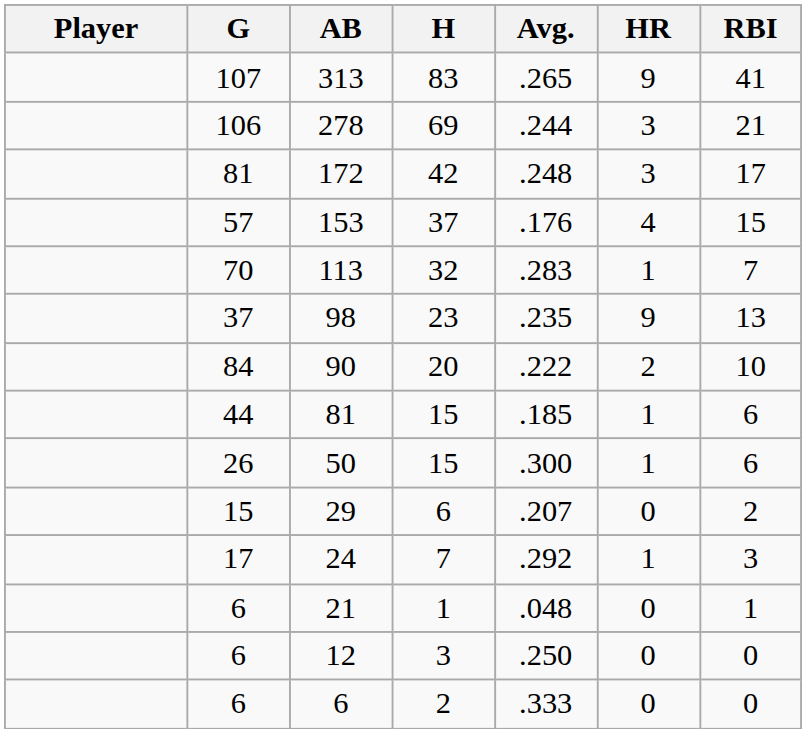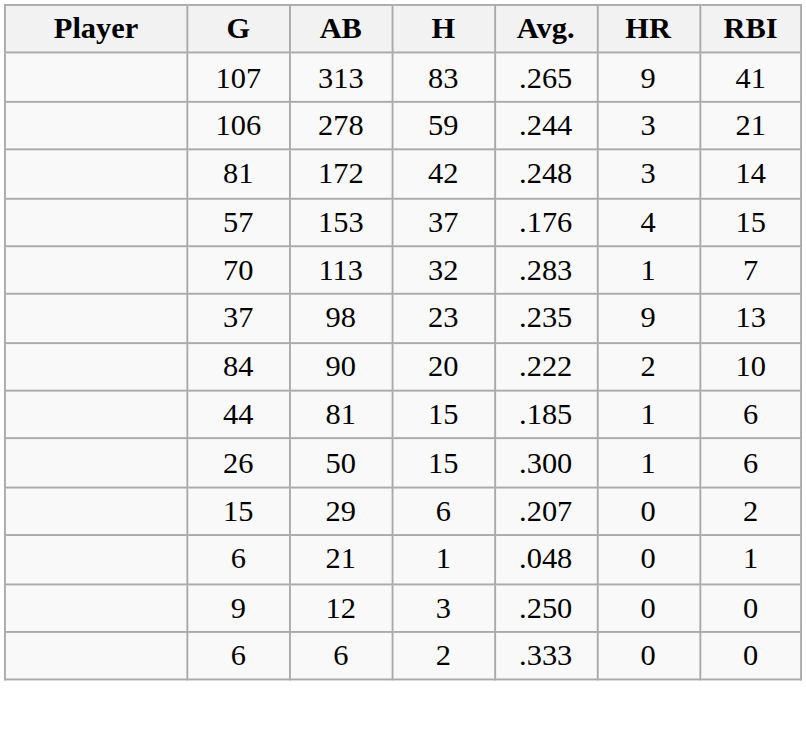 <table class="wikitable sortable">
 <tr>
 <th bgcolor="#DDDDFF" width="16%">Player</th>
 <th bgcolor="#DDDDFF" width="9%">G</th>
 <th bgcolor="#DDDDFF" width="9%">AB</th>
 <th bgcolor="#DDDDFF" width="9%">H</th>
 <th bgcolor="#DDDDFF" width="9%">Avg.</th>
 <th bgcolor="#DDDDFF" width="9%">HR</th>
 <th bgcolor="#DDDDFF" width="9%">RBI</th>
 </tr>
 <tr align="center">
 <td></td>
 <td>107</td>
 <td>313</td>
 <td>83</td>
 <td>.265</td>
 <td>9</td>
 <td>41</td>
 </tr>
 <tr align="center">
 <td></td>
 <td>106</td>
 <td>278</td>
-<td>69</td>
+<td>59</td>
 <td>.244</td>
 <td>3</td>
 <td>21</td>
 </tr>
 <tr align="center">
 <td></td>
 <td>81</td>
 <td>172</td>
 <td>42</td>
 <td>.248</td>
 <td>3</td>
-<td>17</td>
+<td>14</td>
 </tr>
 <tr align="center">
 <td></td>
 <td>57</td>
 <td>153</td>
 <td>37</td>
 <td>.176</td>
 <td>4</td>
 <td>15</td>
 </tr>
 <tr align="center">
 <td></td>
 <td>70</td>
 <td>113</td>
 <td>32</td>
 <td>.283</td>
 <td>1</td>
 <td>7</td>
 </tr>
 <tr align="center">
 <td></td>
 <td>37</td>
 <td>98</td>
 <td>23</td>
 <td>.235</td>
 <td>9</td>
 <td>13</td>
 </tr>
 <tr align="center">
 <td></td>
 <td>84</td>
 <td>90</td>
 <td>20</td>
 <td>.222</td>
 <td>2</td>
 <td>10</td>
 </tr>
 <tr align="center">
 <td></td>
 <td>44</td>
 <td>81</td>
 <td>15</td>
 <td>.185</td>
 <td>1</td>
 <td>6</td>
 </tr>
 <tr align="center">
 <td></td>
 <td>26</td>
 <td>50</td>
 <td>15</td>
 <td>.300</td>
 <td>1</td>
 <td>6</td>
 </tr>
 <tr align="center">
 <td></td>
 <td>15</td>
 <td>29</td>
 <td>6</td>
 <td>.207</td>
 <td>0</td>
 <td>2</td>
 </tr>
 <tr align="center">
 <td></td>
-<td>17</td>
-<td>24</td>
-<td>7</td>
-<td>.292</td>
-<td>1</td>
-<td>3</td>
-</tr>
-<tr align="center">
-<td></td>
 <td>6</td>
 <td>21</td>
 <td>1</td>
 <td>.048</td>
 <td>0</td>
 <td>1</td>
 </tr>
 <tr align="center">
 <td></td>
-<td>6</td>
+<td>9</td>
 <td>12</td>
 <td>3</td>
 <td>.250</td>
 <td>0</td>
 <td>0</td>
 </tr>
 <tr align="center">
 <td></td>
 <td>6</td>
 <td>6</td>
 <td>2</td>
 <td>.333</td>
 <td>0</td>
 <td>0</td>
 </tr>
 </table>
